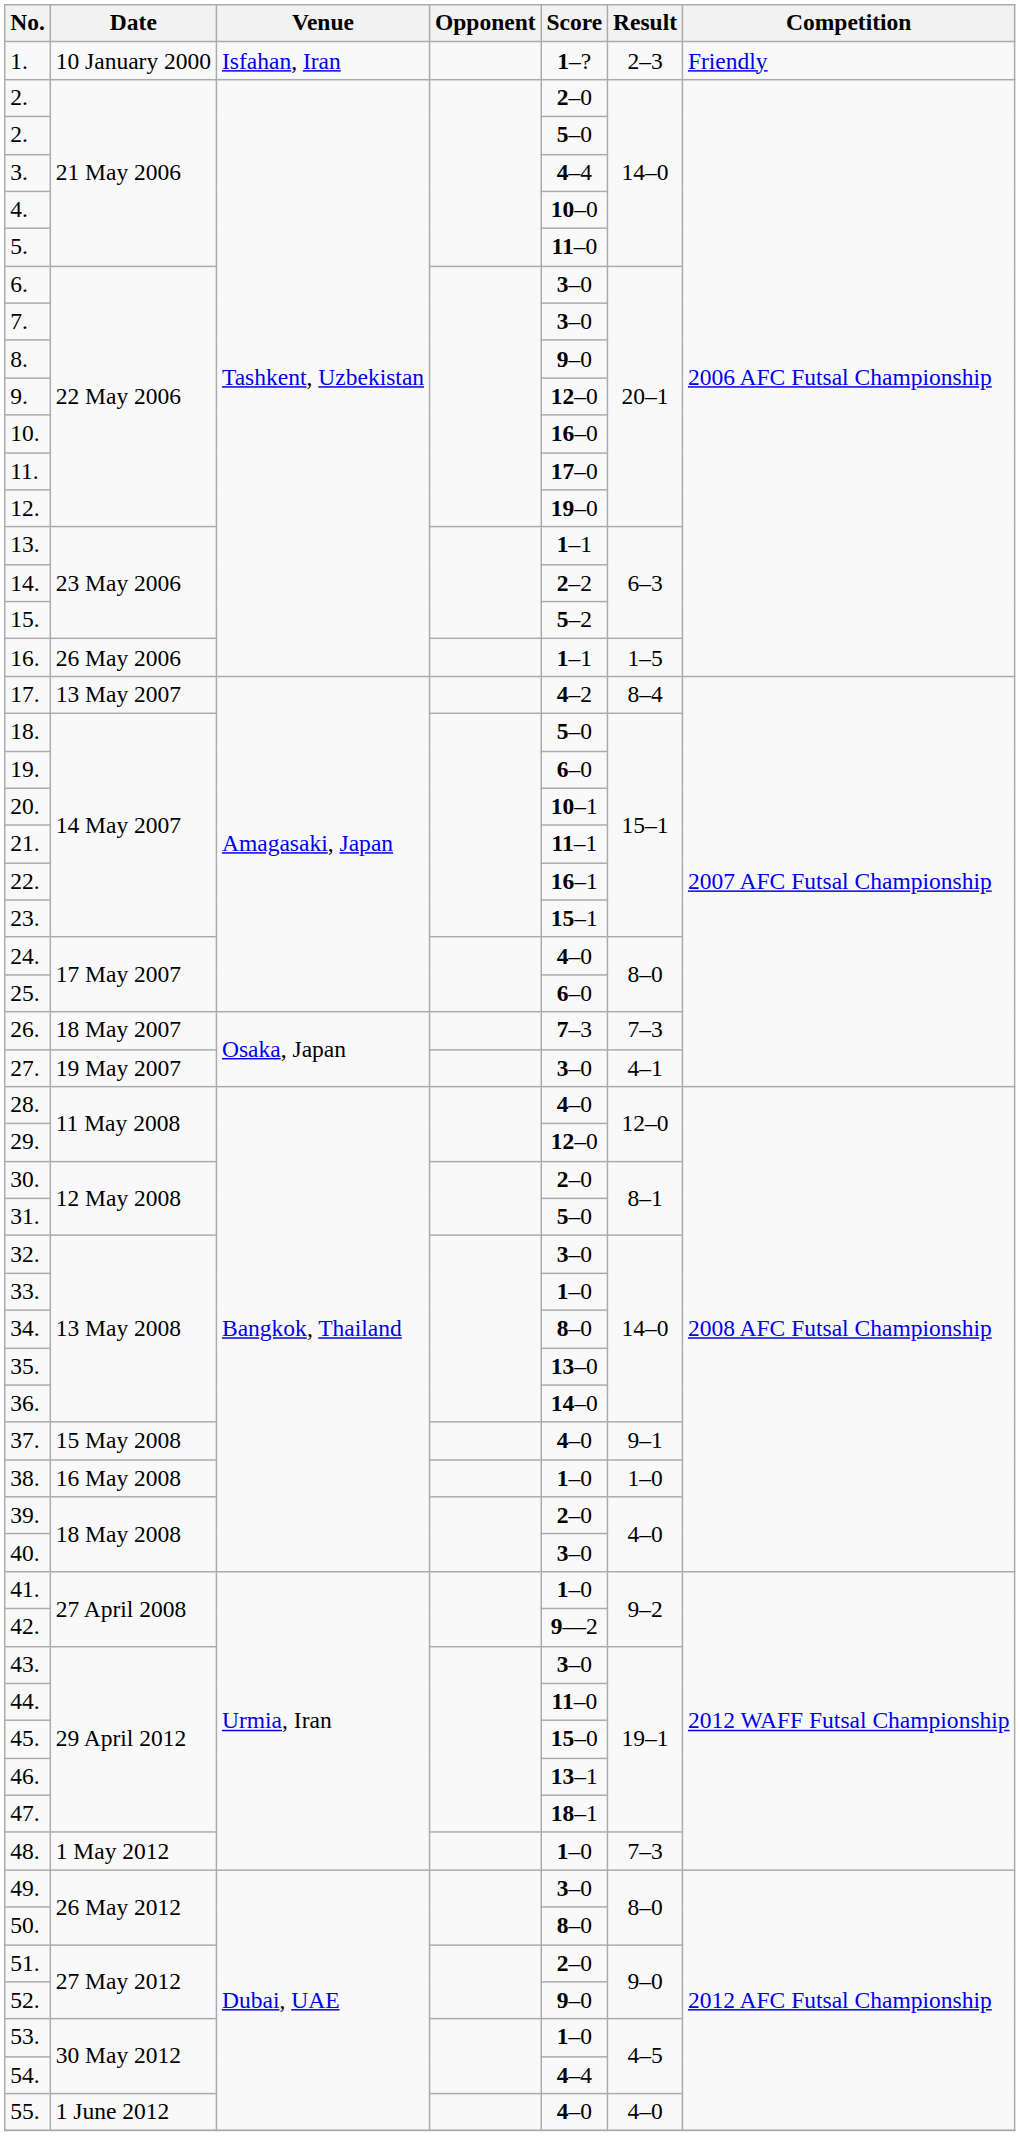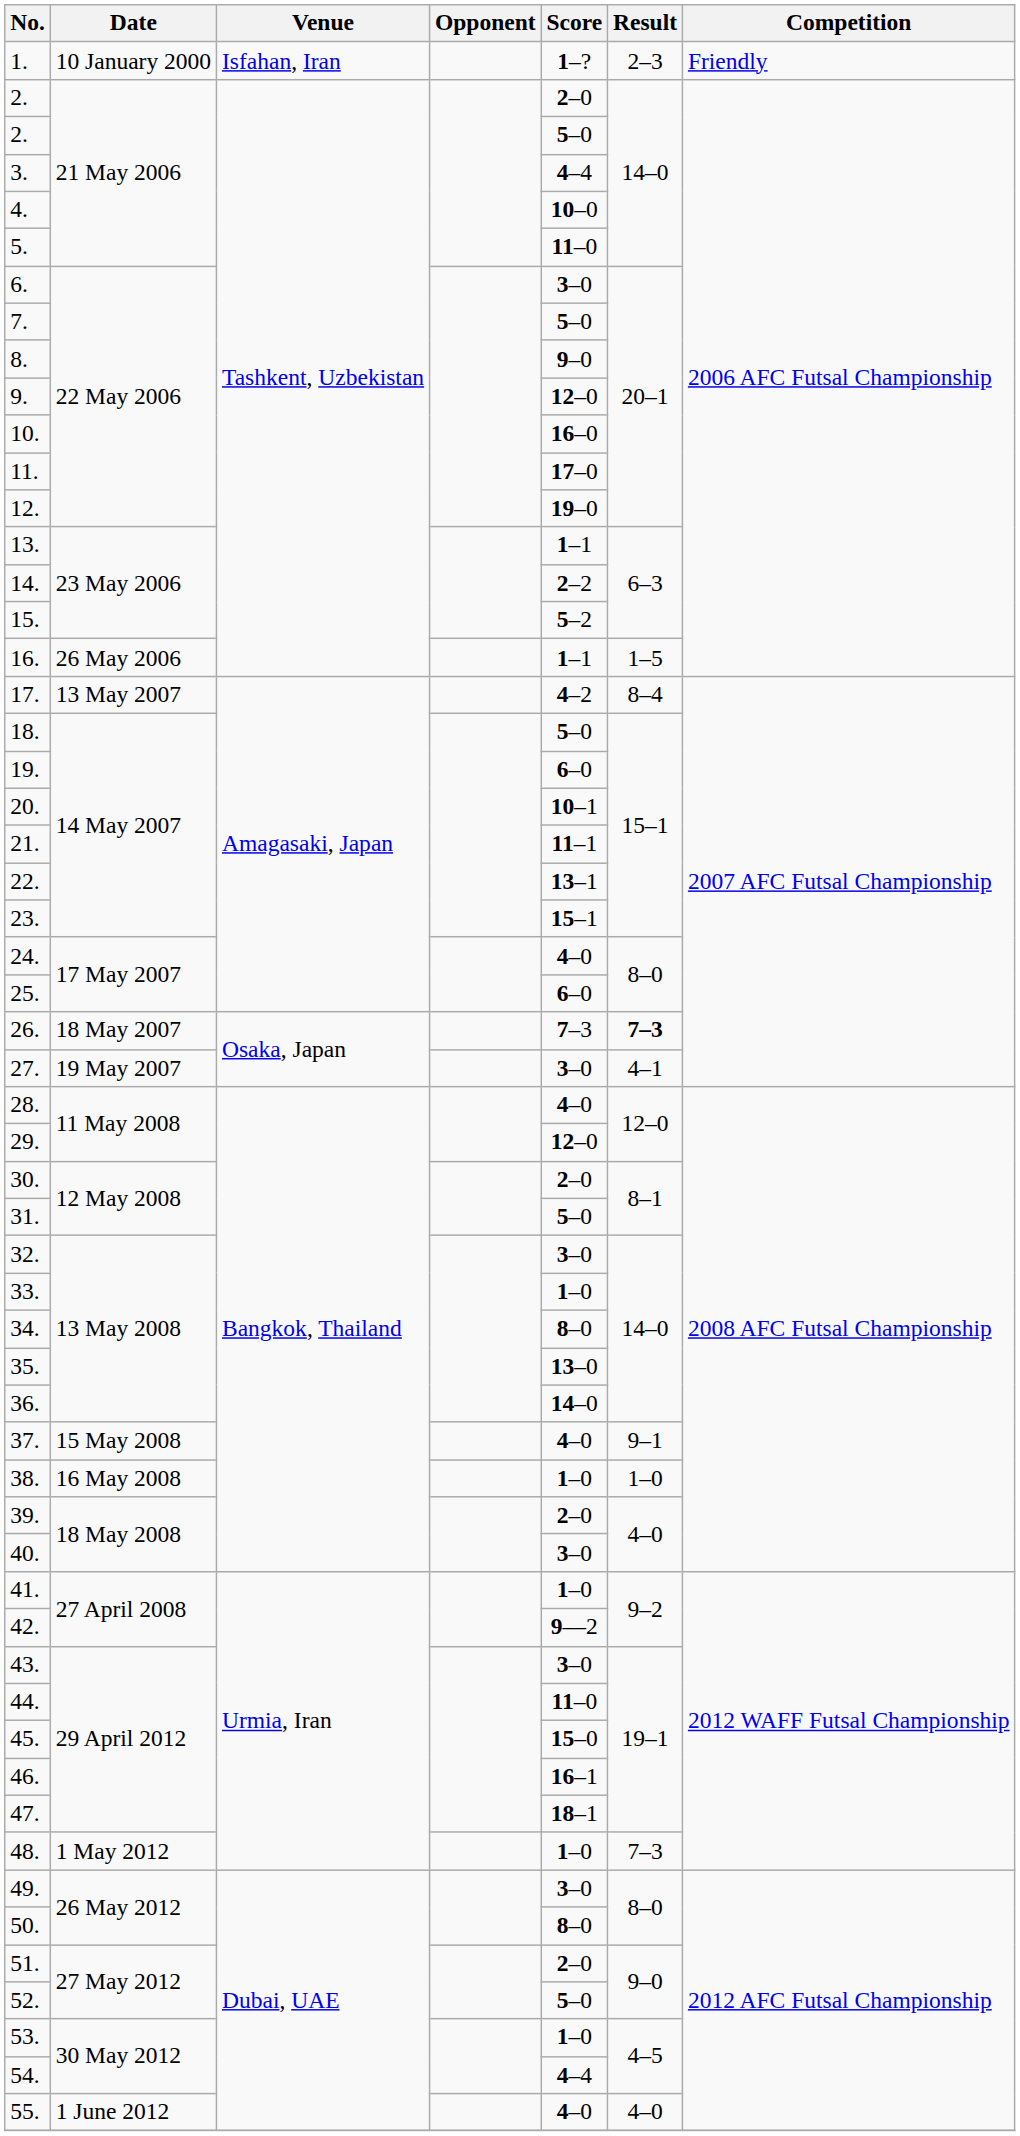 <table class="wikitable">
 <tr>
 <th>No.</th>
 <th>Date</th>
 <th>Venue</th>
 <th>Opponent</th>
 <th>Score</th>
 <th>Result</th>
 <th>Competition</th>
 </tr>
 <tr>
 <td>1.</td>
 <td>10 January 2000</td>
 <td><a href='#'>Isfahan</a>, <a href='#'>Iran</a></td>
 <td></td>
 <td align=center><strong>1</strong>–?</td>
 <td align=center>2–3</td>
 <td><a href='#'>Friendly</a></td>
 </tr>
 <tr>
 <td>2.</td>
 <td rowspan=5>21 May 2006</td>
 <td rowspan=16><a href='#'>Tashkent</a>, <a href='#'>Uzbekistan</a></td>
 <td rowspan=5></td>
 <td align=center><strong>2</strong>–0</td>
 <td rowspan=5 align=center>14–0</td>
 <td rowspan=16><a href='#'>2006 AFC Futsal Championship</a></td>
 </tr>
 <tr>
 <td>2.</td>
 <td align=center><strong>5</strong>–0</td>
 </tr>
 <tr>
 <td>3.</td>
 <td align=center><strong>4</strong>–4</td>
 </tr>
 <tr>
 <td>4.</td>
 <td align=center><strong>10</strong>–0</td>
 </tr>
 <tr>
 <td>5.</td>
 <td align=center><strong>11</strong>–0</td>
 </tr>
 <tr>
 <td>6.</td>
 <td rowspan=7>22 May 2006</td>
 <td rowspan=7></td>
 <td align=center><strong>3</strong>–0</td>
 <td rowspan=7 align=center>20–1</td>
 </tr>
 <tr>
 <td>7.</td>
-<td align=center><strong>3</strong>–0</td>
+<td align=center><strong>5</strong>–0</td>
 </tr>
 <tr>
 <td>8.</td>
 <td align=center><strong>9</strong>–0</td>
 </tr>
 <tr>
 <td>9.</td>
 <td align=center><strong>12</strong>–0</td>
 </tr>
 <tr>
 <td>10.</td>
 <td align=center><strong>16</strong>–0</td>
 </tr>
 <tr>
 <td>11.</td>
 <td align=center><strong>17</strong>–0</td>
 </tr>
 <tr>
 <td>12.</td>
 <td align=center><strong>19</strong>–0</td>
 </tr>
 <tr>
 <td>13.</td>
 <td rowspan=3>23 May 2006</td>
 <td rowspan=3></td>
 <td align=center><strong>1</strong>–1</td>
 <td rowspan=3 align=center>6–3</td>
 </tr>
 <tr>
 <td>14.</td>
 <td align=center><strong>2</strong>–2</td>
 </tr>
 <tr>
 <td>15.</td>
 <td align=center><strong>5</strong>–2</td>
 </tr>
 <tr>
 <td>16.</td>
 <td>26 May 2006</td>
 <td></td>
 <td align=center><strong>1</strong>–1</td>
 <td align=center>1–5</td>
 </tr>
 <tr>
 <td>17.</td>
 <td>13 May 2007</td>
 <td rowspan=9><a href='#'>Amagasaki</a>, <a href='#'>Japan</a></td>
 <td></td>
 <td align=center><strong>4</strong>–2</td>
 <td align=center>8–4</td>
 <td rowspan=11><a href='#'>2007 AFC Futsal Championship</a></td>
 </tr>
 <tr>
 <td>18.</td>
 <td rowspan=6>14 May 2007</td>
 <td rowspan=6></td>
 <td align=center><strong>5</strong>–0</td>
 <td rowspan=6 align=center>15–1</td>
 </tr>
 <tr>
 <td>19.</td>
 <td align=center><strong>6</strong>–0</td>
 </tr>
 <tr>
 <td>20.</td>
 <td align=center><strong>10</strong>–1</td>
 </tr>
 <tr>
 <td>21.</td>
 <td align=center><strong>11</strong>–1</td>
 </tr>
 <tr>
 <td>22.</td>
-<td align=center><strong>16</strong>–1</td>
+<td align=center><strong>13</strong>–1</td>
 </tr>
 <tr>
 <td>23.</td>
 <td align=center><strong>15</strong>–1</td>
 </tr>
 <tr>
 <td>24.</td>
 <td rowspan=2>17 May 2007</td>
 <td rowspan=2></td>
 <td align=center><strong>4</strong>–0</td>
 <td rowspan=2 align=center>8–0</td>
 </tr>
 <tr>
 <td>25.</td>
 <td align=center><strong>6</strong>–0</td>
 </tr>
 <tr>
 <td>26.</td>
 <td>18 May 2007</td>
 <td rowspan=2><a href='#'>Osaka</a>, Japan</td>
 <td></td>
 <td align=center><strong>7</strong>–3</td>
-<td align=center>7–3</td>
+<td align=center><strong>7–3</strong></td>
 </tr>
 <tr>
 <td>27.</td>
 <td>19 May 2007</td>
 <td></td>
 <td align=center><strong>3</strong>–0</td>
 <td align=center>4–1</td>
 </tr>
 <tr>
 <td>28.</td>
 <td rowspan=2>11 May 2008</td>
 <td rowspan=13><a href='#'>Bangkok</a>, <a href='#'>Thailand</a></td>
 <td rowspan=2></td>
 <td align=center><strong>4</strong>–0</td>
 <td rowspan=2 align=center>12–0</td>
 <td rowspan=13><a href='#'>2008 AFC Futsal Championship</a></td>
 </tr>
 <tr>
 <td>29.</td>
 <td align=center><strong>12</strong>–0</td>
 </tr>
 <tr>
 <td>30.</td>
 <td rowspan=2>12 May 2008</td>
 <td rowspan=2></td>
 <td align=center><strong>2</strong>–0</td>
 <td rowspan=2 align=center>8–1</td>
 </tr>
 <tr>
 <td>31.</td>
 <td align=center><strong>5</strong>–0</td>
 </tr>
 <tr>
 <td>32.</td>
 <td rowspan=5>13 May 2008</td>
 <td rowspan=5></td>
 <td align=center><strong>3</strong>–0</td>
 <td rowspan=5 align=center>14–0</td>
 </tr>
 <tr>
 <td>33.</td>
 <td align=center><strong>1</strong>–0</td>
 </tr>
 <tr>
 <td>34.</td>
 <td align=center><strong>8</strong>–0</td>
 </tr>
 <tr>
 <td>35.</td>
 <td align=center><strong>13</strong>–0</td>
 </tr>
 <tr>
 <td>36.</td>
 <td align=center><strong>14</strong>–0</td>
 </tr>
 <tr>
 <td>37.</td>
 <td>15 May 2008</td>
 <td></td>
 <td align=center><strong>4</strong>–0</td>
 <td align=center>9–1</td>
 </tr>
 <tr>
 <td>38.</td>
 <td>16 May 2008</td>
 <td></td>
 <td align=center><strong>1</strong>–0</td>
 <td align=center>1–0</td>
 </tr>
 <tr>
 <td>39.</td>
 <td rowspan=2>18 May 2008</td>
 <td rowspan=2></td>
 <td align=center><strong>2</strong>–0</td>
 <td rowspan=2 align=center>4–0</td>
 </tr>
 <tr>
 <td>40.</td>
 <td align=center><strong>3</strong>–0</td>
 </tr>
 <tr>
 <td>41.</td>
 <td rowspan=2>27 April 2008</td>
 <td rowspan=8><a href='#'>Urmia</a>, Iran</td>
 <td rowspan=2></td>
 <td align=center><strong>1</strong>–0</td>
 <td rowspan=2 align=center>9–2</td>
 <td rowspan=8><a href='#'>2012 WAFF Futsal Championship</a></td>
 </tr>
 <tr>
 <td>42.</td>
 <td align=center><strong>9</strong>––2</td>
 </tr>
 <tr>
 <td>43.</td>
 <td rowspan=5>29 April 2012</td>
 <td rowspan=5></td>
 <td align=center><strong>3</strong>–0</td>
 <td rowspan=5 align=center>19–1</td>
 </tr>
 <tr>
 <td>44.</td>
 <td align=center><strong>11</strong>–0</td>
 </tr>
 <tr>
 <td>45.</td>
 <td align=center><strong>15</strong>–0</td>
 </tr>
 <tr>
 <td>46.</td>
-<td align=center><strong>13</strong>–1</td>
+<td align=center><strong>16</strong>–1</td>
 </tr>
 <tr>
 <td>47.</td>
 <td align=center><strong>18</strong>–1</td>
 </tr>
 <tr>
 <td>48.</td>
 <td>1 May 2012</td>
 <td></td>
 <td align=center><strong>1</strong>–0</td>
 <td align=center>7–3</td>
 </tr>
 <tr>
 <td>49.</td>
 <td rowspan=2>26 May 2012</td>
 <td rowspan=7><a href='#'>Dubai</a>, <a href='#'>UAE</a></td>
 <td rowspan=2></td>
 <td align=center><strong>3</strong>–0</td>
 <td rowspan=2 align=center>8–0</td>
 <td rowspan=7><a href='#'>2012 AFC Futsal Championship</a></td>
 </tr>
 <tr>
 <td>50.</td>
 <td align=center><strong>8</strong>–0</td>
 </tr>
 <tr>
 <td>51.</td>
 <td rowspan=2>27 May 2012</td>
 <td rowspan=2></td>
 <td align=center><strong>2</strong>–0</td>
 <td rowspan=2 align=center>9–0</td>
 </tr>
 <tr>
 <td>52.</td>
-<td align=center><strong>9</strong>–0</td>
+<td align=center><strong>5</strong>–0</td>
 </tr>
 <tr>
 <td>53.</td>
 <td rowspan=2>30 May 2012</td>
 <td rowspan=2></td>
 <td align=center><strong>1</strong>–0</td>
 <td rowspan=2 align=center>4–5 </td>
 </tr>
 <tr>
 <td>54.</td>
 <td align=center><strong>4</strong>–4</td>
 </tr>
 <tr>
 <td>55.</td>
 <td>1 June 2012</td>
 <td></td>
 <td align=center><strong>4</strong>–0</td>
 <td align=center>4–0</td>
 </tr>
 <tr>
 </tr>
 </table>
